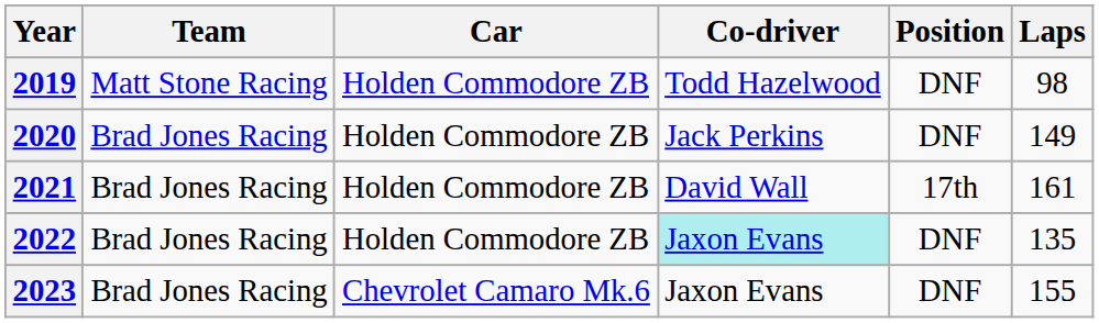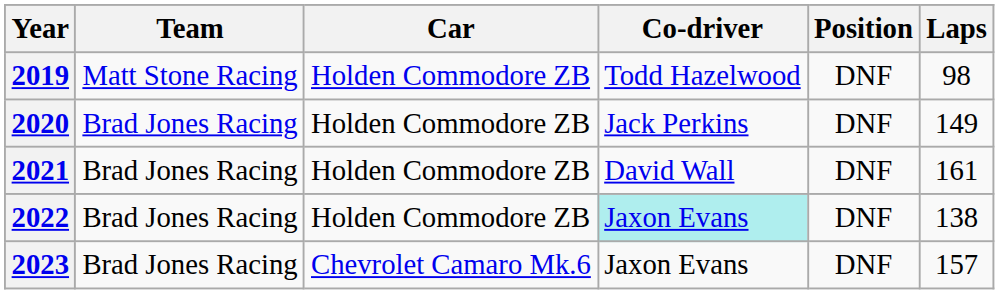 <table class="wikitable" style="font-size: 95%;">
 <tr>
 <th>Year</th>
 <th>Team</th>
 <th>Car</th>
 <th>Co-driver</th>
 <th>Position</th>
 <th>Laps</th>
 </tr>
 <tr>
 <th><a href='#'>2019</a></th>
 <td><a href='#'>Matt Stone Racing</a></td>
 <td><a href='#'>Holden Commodore ZB</a></td>
 <td> <a href='#'>Todd Hazelwood</a></td>
 <td align="center">DNF</td>
 <td align="center">98</td>
 </tr>
 <tr>
 <th><a href='#'>2020</a></th>
 <td><a href='#'>Brad Jones Racing</a></td>
 <td>Holden Commodore ZB</td>
 <td> <a href='#'>Jack Perkins</a></td>
 <td align="center">DNF</td>
 <td align="center">149</td>
 </tr>
 <tr>
 <th><a href='#'>2021</a></th>
 <td>Brad Jones Racing</td>
 <td>Holden Commodore ZB</td>
 <td> <a href='#'>David Wall</a></td>
-<td align="center">17th</td>
+<td align="center">DNF</td>
 <td align="center">161</td>
 </tr>
 <tr>
 <th><a href='#'>2022</a></th>
 <td>Brad Jones Racing</td>
 <td>Holden Commodore ZB</td>
 <td style="background: paleturquoise;"> <a href='#'>Jaxon Evans</a></td>
 <td align="center">DNF</td>
-<td align="center">135</td>
+<td align="center">138</td>
 </tr>
 <tr>
 <th><a href='#'>2023</a></th>
 <td>Brad Jones Racing</td>
 <td><a href='#'>Chevrolet Camaro Mk.6</a></td>
 <td> Jaxon Evans</td>
 <td align="center">DNF</td>
-<td align="center">155</td>
+<td align="center">157</td>
 </tr>
 </table>
